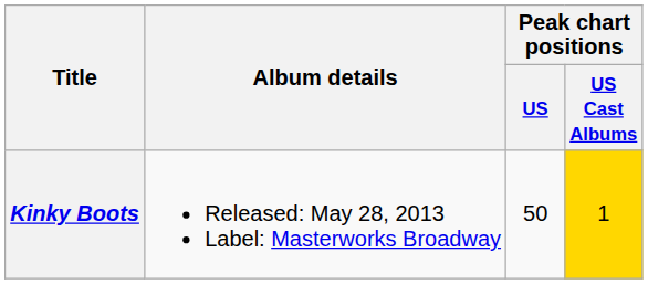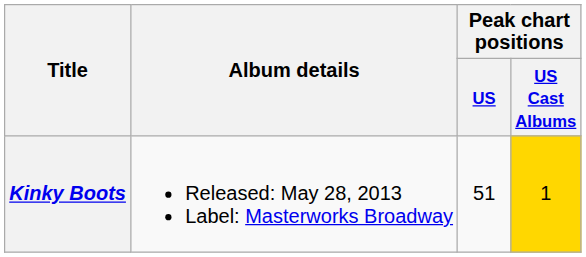 <table class="wikitable plainrowheaders">
 <tr>
 <th scope="col" rowspan="2">Title</th>
 <th scope="col" rowspan="2">Album details</th>
 <th scope="col" colspan="2">Peak chart positions</th>
 </tr>
 <tr>
 <th scope="col" width=35><small><a href='#'>US</a></small><br></th>
 <th scope="col" width=35><small><a href='#'>US<br>Cast Albums</a></small><br></th>
 </tr>
 <tr>
 <th scope="row"><em><a href='#'>Kinky Boots</a></em></th>
 <td><br><ul><li>Released: May 28, 2013</li><li>Label: <a href='#'>Masterworks Broadway</a></li></ul></td>
-<td align=center>50</td>
+<td align=center>51</td>
 <td align=center style="background: gold;">1</td>
 </tr>
 </table>
